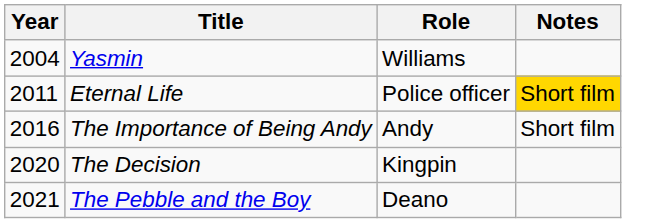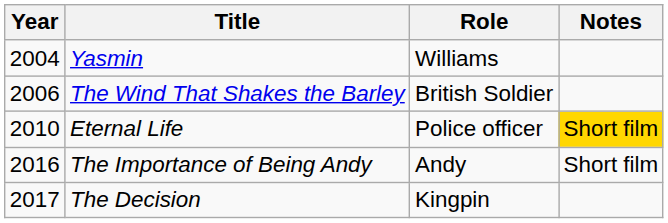 <table class="wikitable sortable">
 <tr>
 <th>Year</th>
 <th>Title</th>
 <th>Role</th>
 <th>Notes</th>
 </tr>
 <tr>
 <td>2004</td>
 <td><em><a href='#'>Yasmin</a></em></td>
 <td>Williams</td>
 <td></td>
 </tr>
 <tr>
-<td>2011</td>
+<td>2006</td>
+<td><em><a href='#'>The Wind That Shakes the Barley</a></em></td>
+<td>British Soldier</td>
+<td></td>
+</tr>
+<tr>
+<td>2010</td>
 <td><em>Eternal Life</em></td>
 <td>Police officer</td>
 <td style="background: gold;">Short film</td>
 </tr>
 <tr>
 <td>2016</td>
 <td><em>The Importance of Being Andy</em></td>
 <td>Andy</td>
 <td>Short film</td>
 </tr>
 <tr>
-<td>2020</td>
+<td>2017</td>
 <td><em>The Decision</em></td>
 <td>Kingpin</td>
 <td></td>
 </tr>
-<tr>
-<td>2021</td>
-<td><em><a href='#'>The Pebble and the Boy</a></em></td>
-<td>Deano</td>
-<td></td>
-</tr>
 </table>
